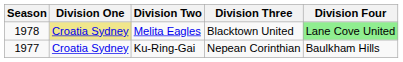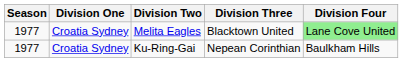 <table class="wikitable">
 <tr>
 <th>Season</th>
 <th>Division One</th>
 <th>Division Two</th>
 <th>Division Three</th>
 <th>Division Four</th>
 </tr>
 <tr>
-<td style=text-align:center>1978</td>
-<td style="background: khaki;"><a href='#'>Croatia Sydney</a></td>
+<td style=text-align:center>1977</td>
+<td><a href='#'>Croatia Sydney</a></td>
 <td><a href='#'>Melita Eagles</a></td>
 <td>Blacktown United</td>
 <td style="background: lightgreen;">Lane Cove United</td>
 </tr>
 <tr>
 <td style=text-align:center>1977</td>
 <td><a href='#'>Croatia Sydney</a></td>
 <td>Ku-Ring-Gai</td>
 <td>Nepean Corinthian</td>
 <td>Baulkham Hills</td>
 </tr>
 </table>
